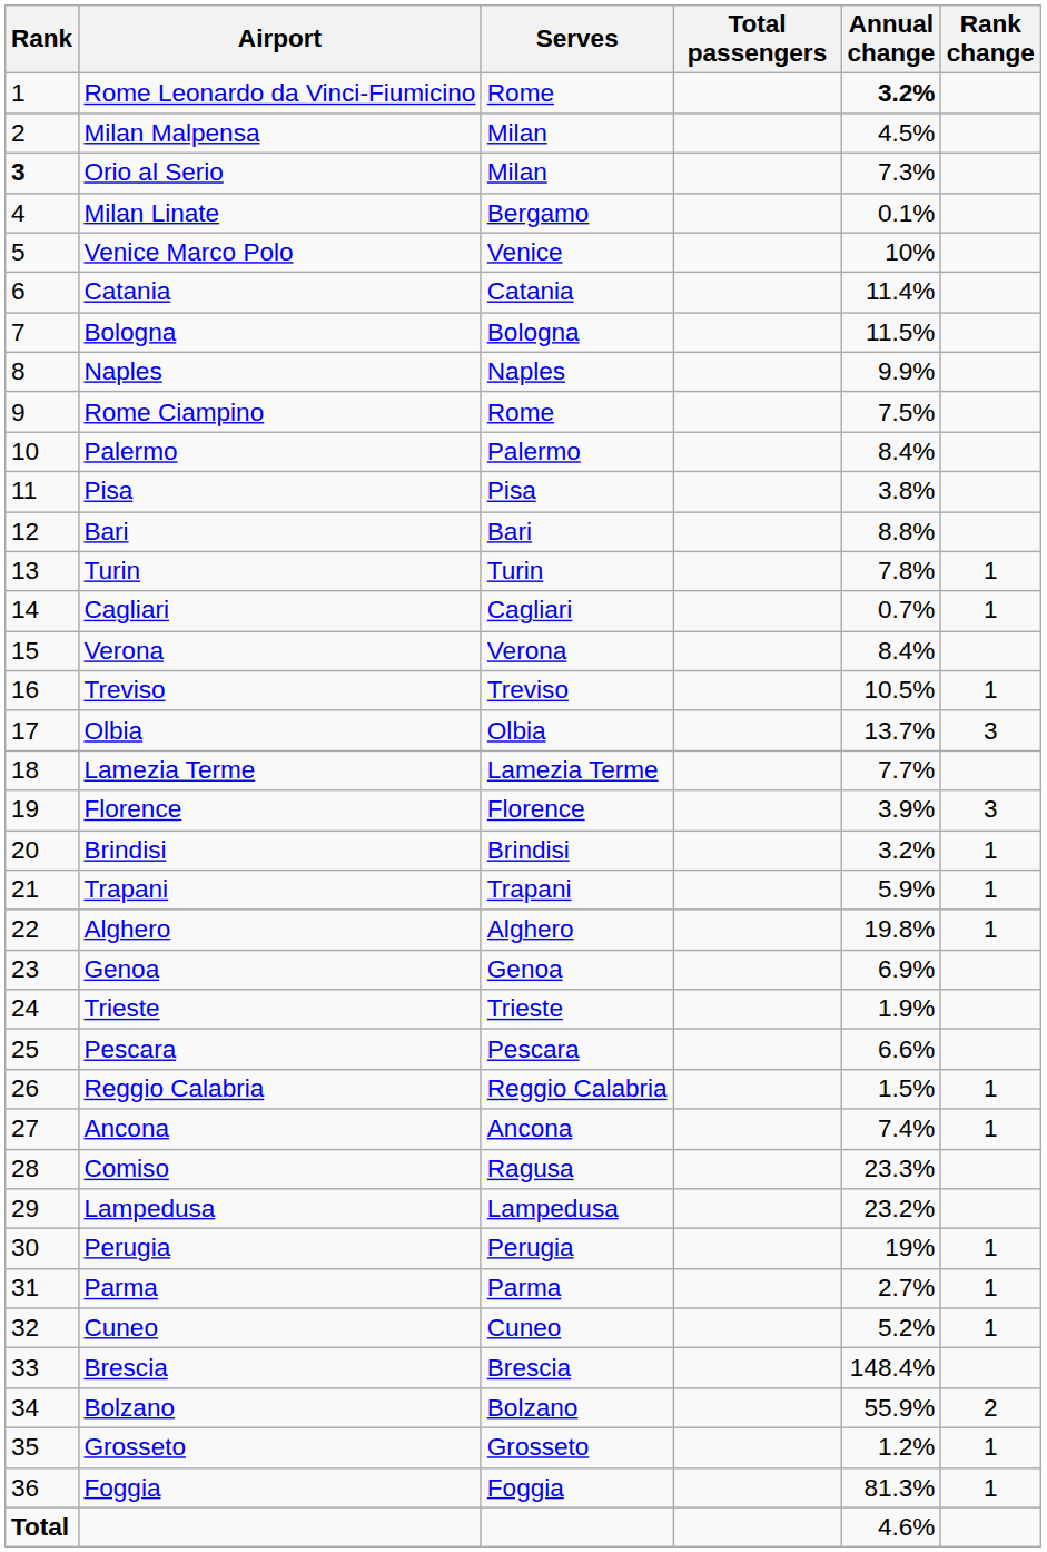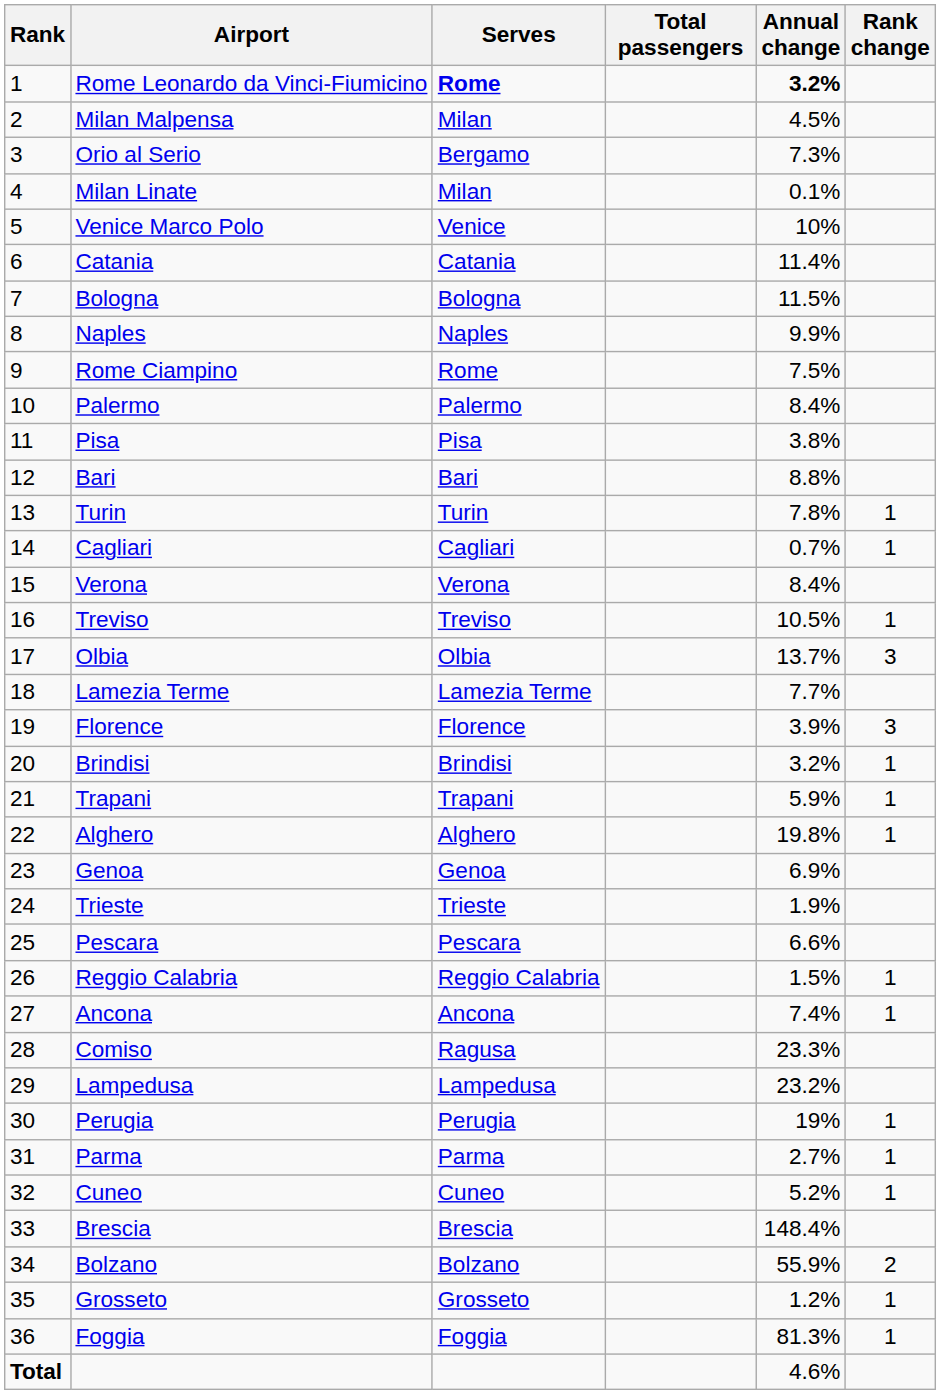 <table class="wikitable">
 <tr>
 <th>Rank</th>
 <th>Airport</th>
 <th>Serves</th>
 <th style="width:100px">Total<br>passengers</th>
 <th>Annual<br>change</th>
 <th>Rank<br>change</th>
 </tr>
 <tr>
 <td>1</td>
 <td><a href='#'>Rome Leonardo da Vinci-Fiumicino</a></td>
-<td><a href='#'>Rome</a></td>
+<td><strong><a href='#'>Rome</a></strong></td>
 <td align="right"></td>
 <td align="right"><strong>3.2%</strong></td>
 <td align="center"></td>
 </tr>
 <tr>
 <td>2</td>
 <td><a href='#'>Milan Malpensa</a></td>
 <td><a href='#'>Milan</a></td>
 <td align="right"></td>
 <td align="right">4.5%</td>
 <td align="center"></td>
 </tr>
 <tr>
-<td><strong>3</strong></td>
+<td>3</td>
 <td><a href='#'>Orio al Serio</a></td>
-<td><a href='#'>Milan</a></td>
+<td><a href='#'>Bergamo</a></td>
 <td align="right"></td>
 <td align="right">7.3%</td>
 <td align="center"></td>
 </tr>
 <tr>
 <td>4</td>
 <td><a href='#'>Milan Linate</a></td>
-<td><a href='#'>Bergamo</a></td>
+<td><a href='#'>Milan</a></td>
 <td align="right"></td>
 <td align="right">0.1%</td>
 <td align="center"></td>
 </tr>
 <tr>
 <td>5</td>
 <td><a href='#'>Venice Marco Polo</a></td>
 <td><a href='#'>Venice</a></td>
 <td align="right"></td>
 <td align="right">10%</td>
 <td align="center"></td>
 </tr>
 <tr>
 <td>6</td>
 <td><a href='#'>Catania</a></td>
 <td><a href='#'>Catania</a></td>
 <td align="right"></td>
 <td align="right">11.4%</td>
 <td align="center"></td>
 </tr>
 <tr>
 <td>7</td>
 <td><a href='#'>Bologna</a></td>
 <td><a href='#'>Bologna</a></td>
 <td align="right"></td>
 <td align="right">11.5%</td>
 <td align="center"></td>
 </tr>
 <tr>
 <td>8</td>
 <td><a href='#'>Naples</a></td>
 <td><a href='#'>Naples</a></td>
 <td align="right"></td>
 <td align="right">9.9%</td>
 <td align="center"></td>
 </tr>
 <tr>
 <td>9</td>
 <td><a href='#'>Rome Ciampino</a></td>
 <td><a href='#'>Rome</a></td>
 <td align="right"></td>
 <td align="right">7.5%</td>
 <td align="center"></td>
 </tr>
 <tr>
 <td>10</td>
 <td><a href='#'>Palermo</a></td>
 <td><a href='#'>Palermo</a></td>
 <td align="right"></td>
 <td align="right">8.4%</td>
 <td align="center"></td>
 </tr>
 <tr>
 <td>11</td>
 <td><a href='#'>Pisa</a></td>
 <td><a href='#'>Pisa</a></td>
 <td align="right"></td>
 <td align="right">3.8%</td>
 <td align="center"></td>
 </tr>
 <tr>
 <td>12</td>
 <td><a href='#'>Bari</a></td>
 <td><a href='#'>Bari</a></td>
 <td align="right"></td>
 <td align="right">8.8%</td>
 <td align="center"></td>
 </tr>
 <tr>
 <td>13</td>
 <td><a href='#'>Turin</a></td>
 <td><a href='#'>Turin</a></td>
 <td align="right"></td>
 <td align="right">7.8%</td>
 <td align="center">1</td>
 </tr>
 <tr>
 <td>14</td>
 <td><a href='#'>Cagliari</a></td>
 <td><a href='#'>Cagliari</a></td>
 <td align="right"></td>
 <td align="right">0.7%</td>
 <td align="center">1</td>
 </tr>
 <tr>
 <td>15</td>
 <td><a href='#'>Verona</a></td>
 <td><a href='#'>Verona</a></td>
 <td align="right"></td>
 <td align="right">8.4%</td>
 <td align="center"></td>
 </tr>
 <tr>
 <td>16</td>
 <td><a href='#'>Treviso</a></td>
 <td><a href='#'>Treviso</a></td>
 <td align="right"></td>
 <td align="right">10.5%</td>
 <td align="center">1</td>
 </tr>
 <tr>
 <td>17</td>
 <td><a href='#'>Olbia</a></td>
 <td><a href='#'>Olbia</a></td>
 <td align="right"></td>
 <td align="right">13.7%</td>
 <td align="center">3</td>
 </tr>
 <tr>
 <td>18</td>
 <td><a href='#'>Lamezia Terme</a></td>
 <td><a href='#'>Lamezia Terme</a></td>
 <td align="right"></td>
 <td align="right">7.7%</td>
 <td align="center"></td>
 </tr>
 <tr>
 <td>19</td>
 <td><a href='#'>Florence</a></td>
 <td><a href='#'>Florence</a></td>
 <td align="right"></td>
 <td align="right">3.9%</td>
 <td align="center">3</td>
 </tr>
 <tr>
 <td>20</td>
 <td><a href='#'>Brindisi</a></td>
 <td><a href='#'>Brindisi</a></td>
 <td align="right"></td>
 <td align="right">3.2%</td>
 <td align="center">1</td>
 </tr>
 <tr>
 <td>21</td>
 <td><a href='#'>Trapani</a></td>
 <td><a href='#'>Trapani</a></td>
 <td align="right"></td>
 <td align="right">5.9%</td>
 <td align="center">1</td>
 </tr>
 <tr>
 <td>22</td>
 <td><a href='#'>Alghero</a></td>
 <td><a href='#'>Alghero</a></td>
 <td align="right"></td>
 <td align="right">19.8%</td>
 <td align="center">1</td>
 </tr>
 <tr>
 <td>23</td>
 <td><a href='#'>Genoa</a></td>
 <td><a href='#'>Genoa</a></td>
 <td align="right"></td>
 <td align="right">6.9%</td>
 <td align="center"></td>
 </tr>
 <tr>
 <td>24</td>
 <td><a href='#'>Trieste</a></td>
 <td><a href='#'>Trieste</a></td>
 <td align="right"></td>
 <td align="right">1.9%</td>
 <td align="center"></td>
 </tr>
 <tr>
 <td>25</td>
 <td><a href='#'>Pescara</a></td>
 <td><a href='#'>Pescara</a></td>
 <td align="right"></td>
 <td align="right">6.6%</td>
 <td align="center"></td>
 </tr>
 <tr>
 <td>26</td>
 <td><a href='#'>Reggio Calabria</a></td>
 <td><a href='#'>Reggio Calabria</a></td>
 <td align="right"></td>
 <td align="right">1.5%</td>
 <td align="center">1</td>
 </tr>
 <tr>
 <td>27</td>
 <td><a href='#'>Ancona</a></td>
 <td><a href='#'>Ancona</a></td>
 <td align="right"></td>
 <td align="right">7.4%</td>
 <td align="center">1</td>
 </tr>
 <tr>
 <td>28</td>
 <td><a href='#'>Comiso</a></td>
 <td><a href='#'>Ragusa</a></td>
 <td align="right"></td>
 <td align="right">23.3%</td>
 <td align="center"></td>
 </tr>
 <tr>
 <td>29</td>
 <td><a href='#'>Lampedusa</a></td>
 <td><a href='#'>Lampedusa</a></td>
 <td align="right"></td>
 <td align="right">23.2%</td>
 <td align="center"></td>
 </tr>
 <tr>
 <td>30</td>
 <td><a href='#'>Perugia</a></td>
 <td><a href='#'>Perugia</a></td>
 <td align="right"></td>
 <td align="right">19%</td>
 <td align="center">1</td>
 </tr>
 <tr>
 <td>31</td>
 <td><a href='#'>Parma</a></td>
 <td><a href='#'>Parma</a></td>
 <td align="right"></td>
 <td align="right">2.7%</td>
 <td align="center">1</td>
 </tr>
 <tr>
 <td>32</td>
 <td><a href='#'>Cuneo</a></td>
 <td><a href='#'>Cuneo</a></td>
 <td align="right"></td>
 <td align="right">5.2%</td>
 <td align="center">1</td>
 </tr>
 <tr>
 <td>33</td>
 <td><a href='#'>Brescia</a></td>
 <td><a href='#'>Brescia</a></td>
 <td align="right"></td>
 <td align="right">148.4%</td>
 <td align="center"></td>
 </tr>
 <tr>
 <td>34</td>
 <td><a href='#'>Bolzano</a></td>
 <td><a href='#'>Bolzano</a></td>
 <td align="right"></td>
 <td align="right">55.9%</td>
 <td align="center">2</td>
 </tr>
 <tr>
 <td>35</td>
 <td><a href='#'>Grosseto</a></td>
 <td><a href='#'>Grosseto</a></td>
 <td align="right"></td>
 <td align="right">1.2%</td>
 <td align="center">1</td>
 </tr>
 <tr>
 <td>36</td>
 <td><a href='#'>Foggia</a></td>
 <td><a href='#'>Foggia</a></td>
 <td align="right"></td>
 <td align="right">81.3%</td>
 <td align="center">1</td>
 </tr>
 <tr>
 <td><strong>Total</strong></td>
 <td></td>
 <td></td>
 <td align="right"><strong></strong></td>
 <td align="right">4.6%</td>
 </tr>
 </table>
